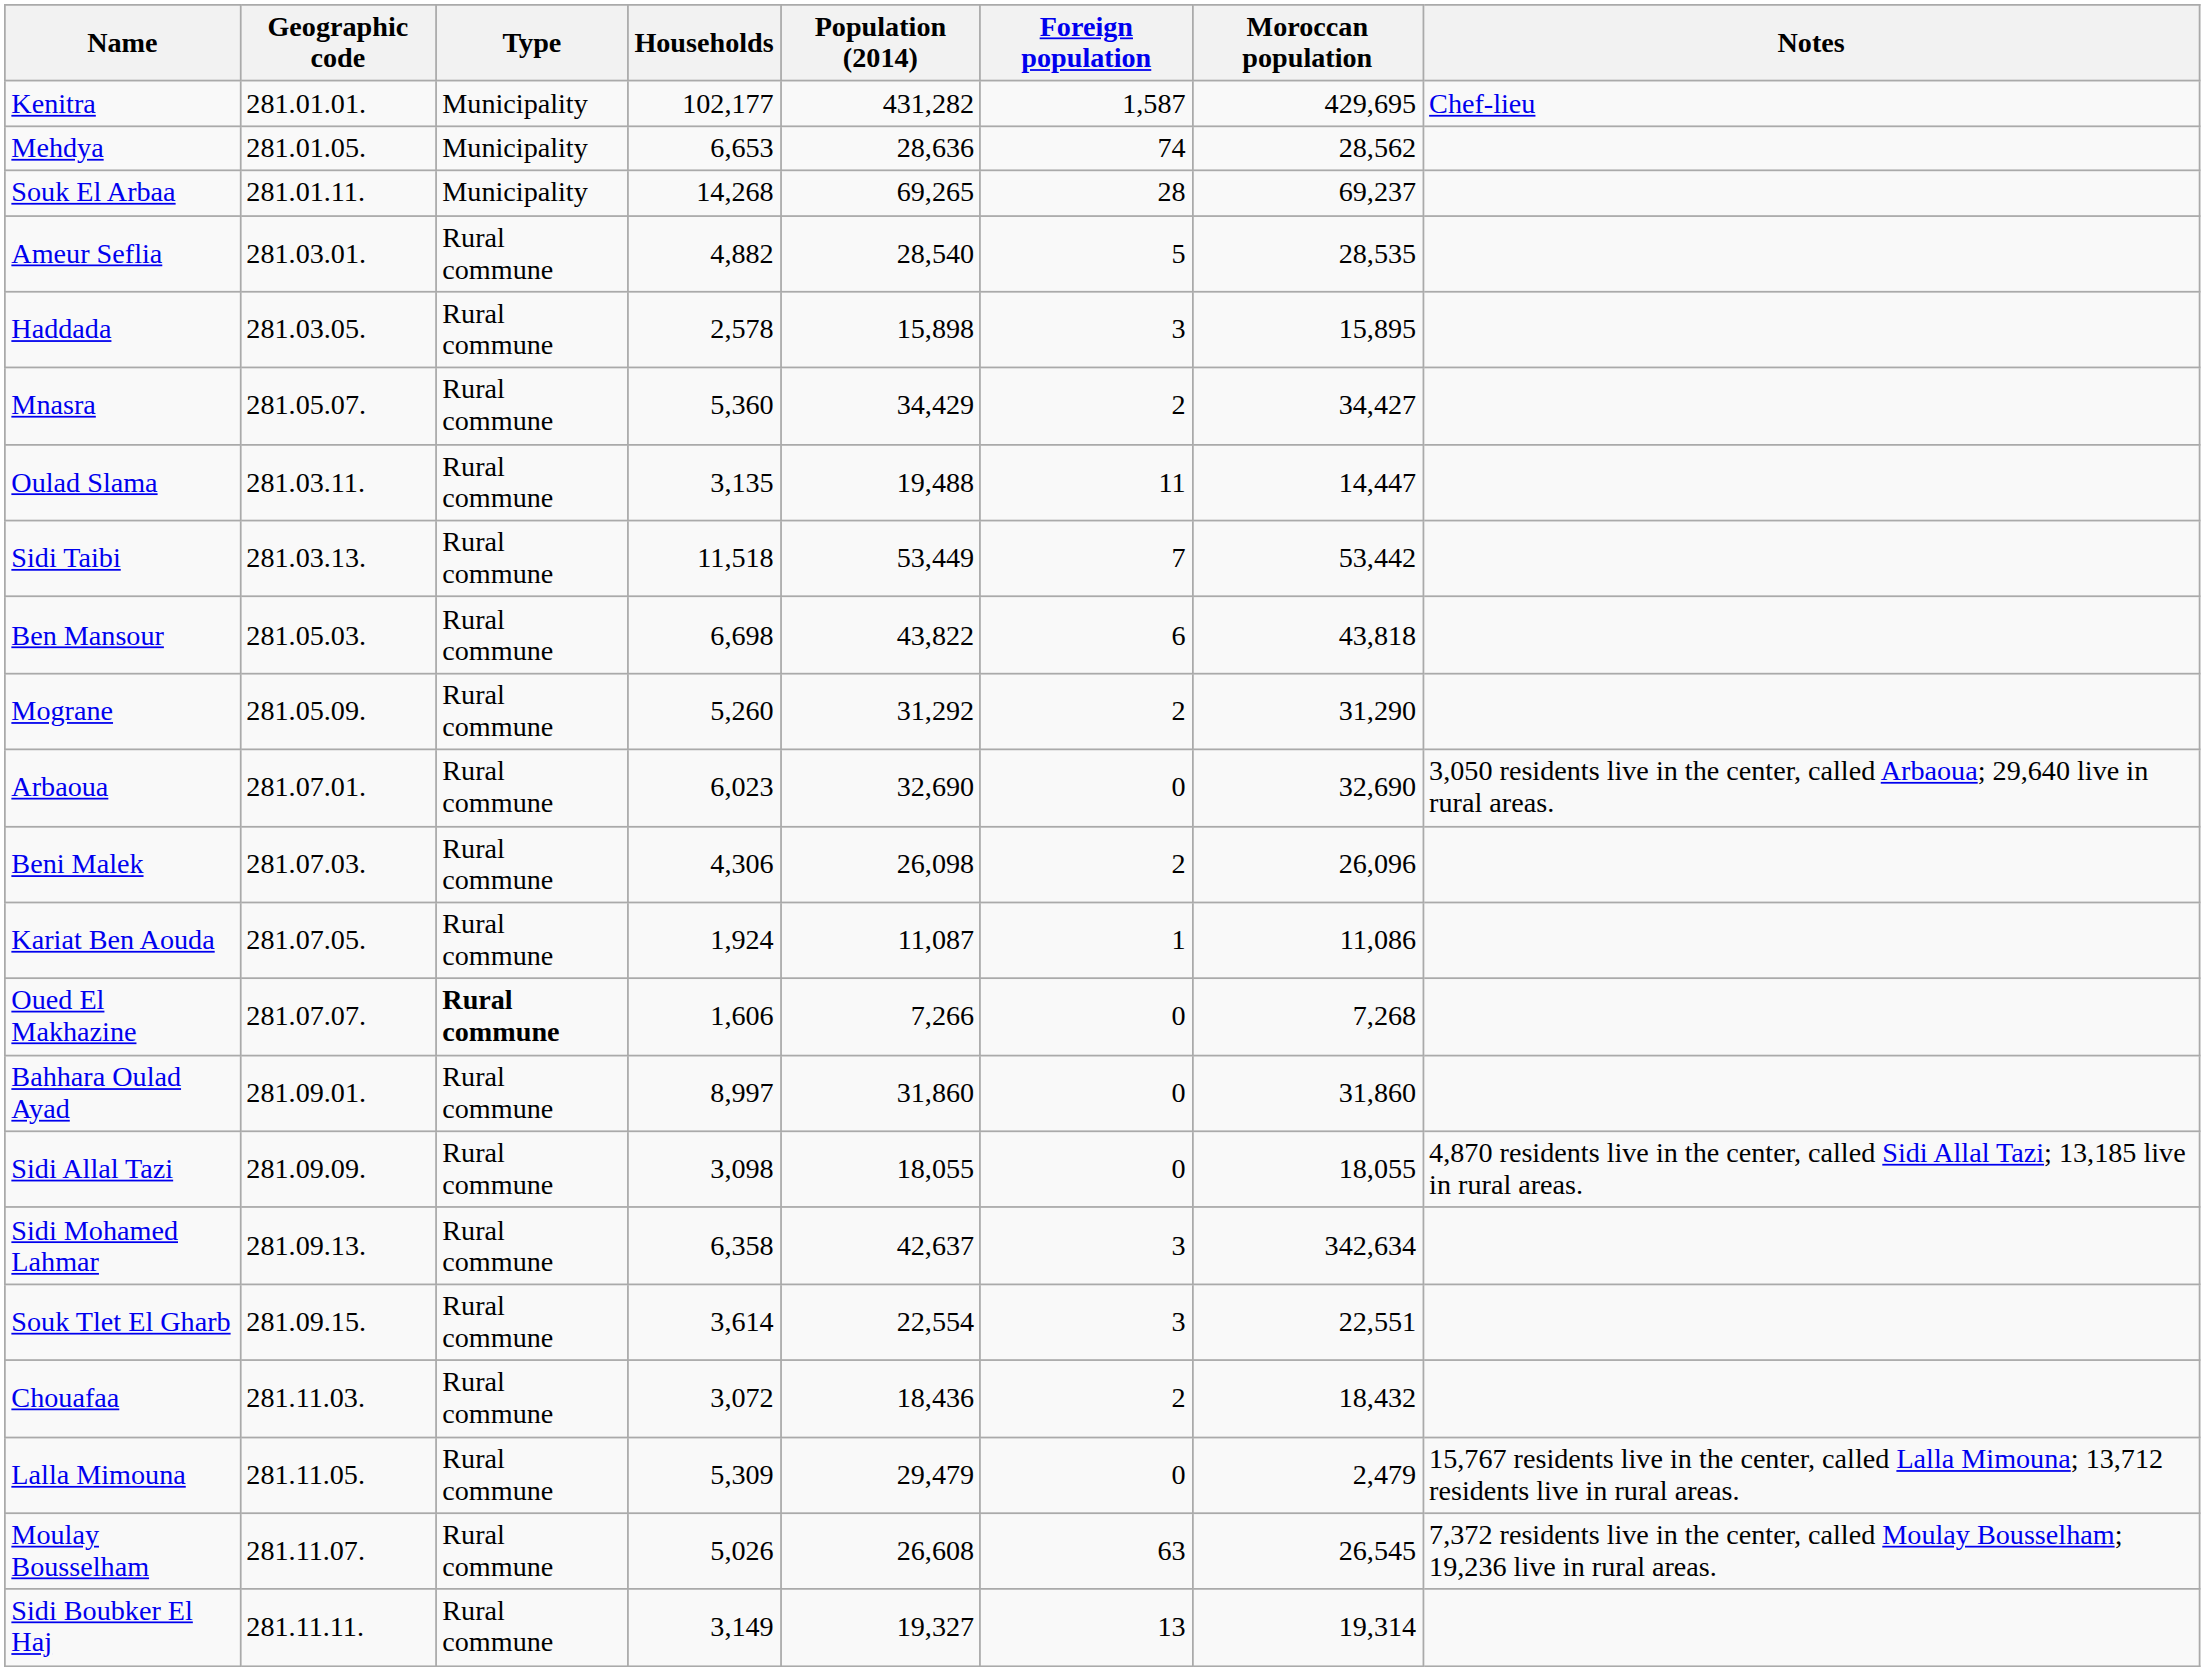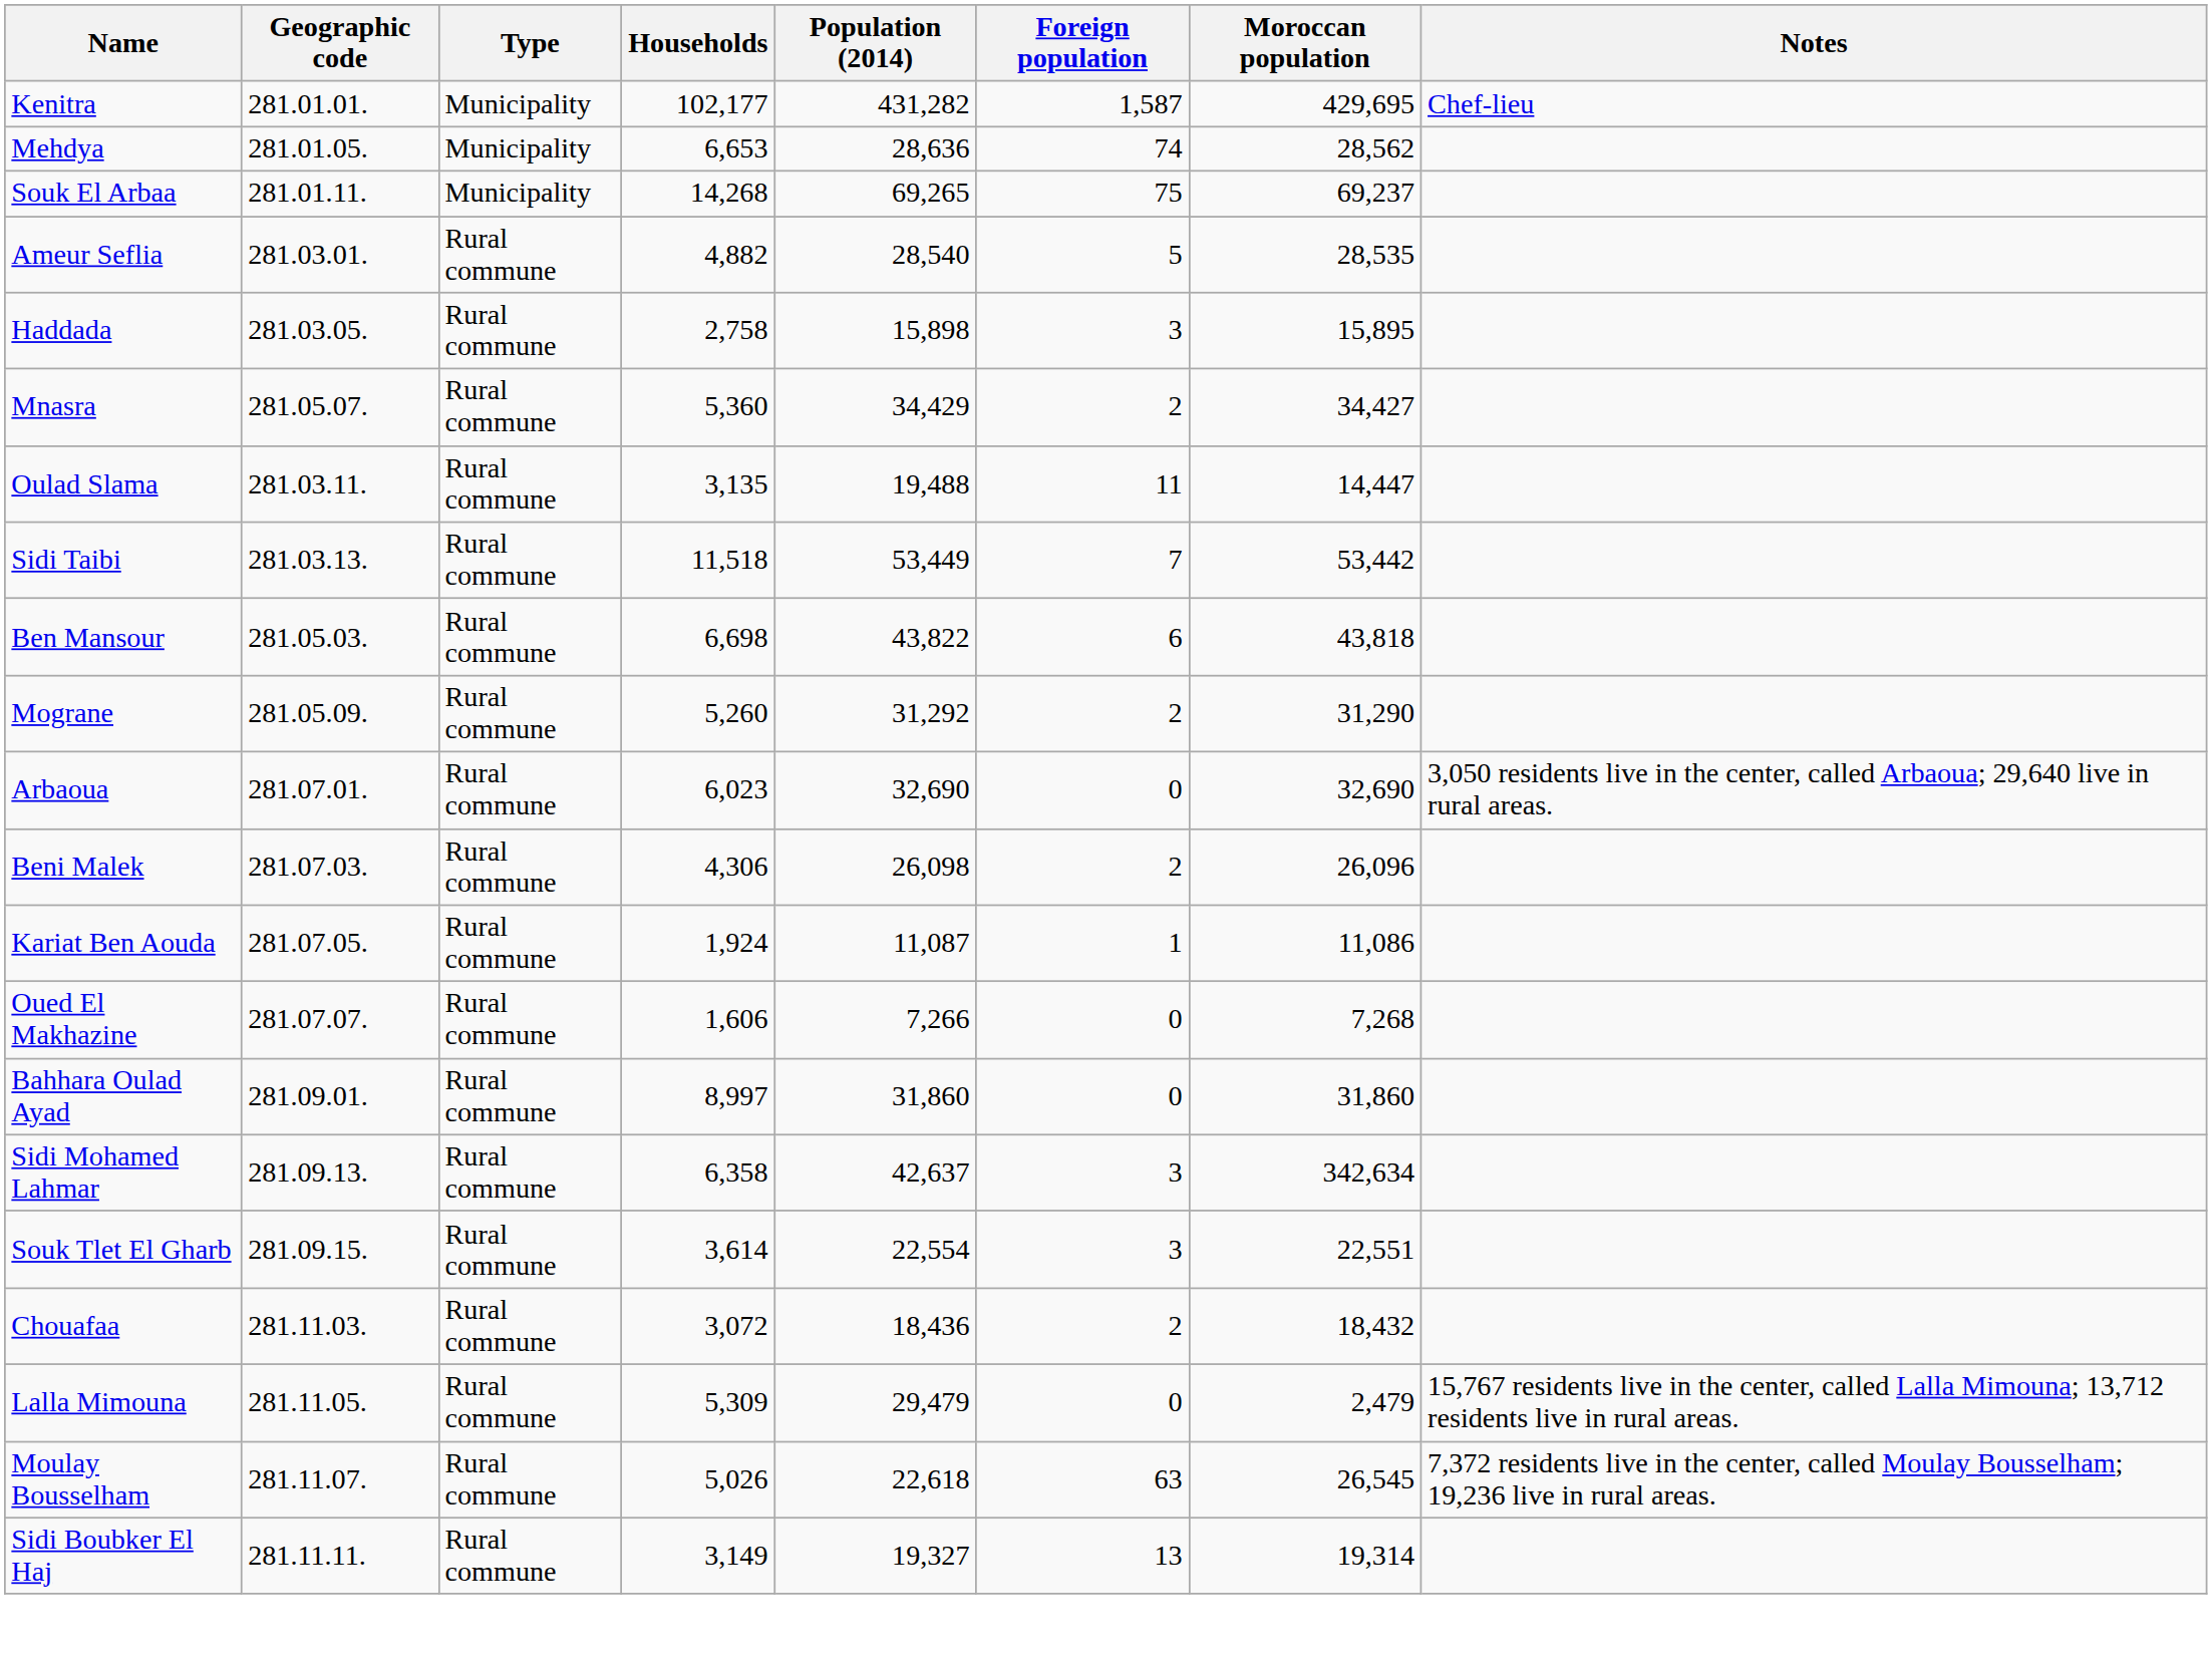 <table class="wikitable sortable">
 <tr>
 <th>Name</th>
 <th>Geographic code</th>
 <th>Type</th>
 <th>Households</th>
 <th>Population (2014)</th>
 <th><a href='#'>Foreign population</a></th>
 <th>Moroccan population</th>
 <th>Notes</th>
 </tr>
 <tr>
 <td><a href='#'>Kenitra</a></td>
 <td>281.01.01.</td>
 <td>Municipality</td>
 <td align=right>102,177</td>
 <td align=right>431,282</td>
 <td align=right>1,587</td>
 <td align=right>429,695</td>
 <td><a href='#'>Chef-lieu</a></td>
 </tr>
 <tr>
 <td><a href='#'>Mehdya</a></td>
 <td>281.01.05.</td>
 <td>Municipality</td>
 <td align=right>6,653</td>
 <td align=right>28,636</td>
 <td align=right>74</td>
 <td align=right>28,562</td>
 <td></td>
 </tr>
 <tr>
 <td><a href='#'>Souk El Arbaa</a></td>
 <td>281.01.11.</td>
 <td>Municipality</td>
 <td align=right>14,268</td>
 <td align=right>69,265</td>
-<td align=right>28</td>
+<td align=right>75</td>
 <td align=right>69,237</td>
 <td></td>
 </tr>
 <tr>
 <td><a href='#'>Ameur Seflia</a></td>
 <td>281.03.01.</td>
 <td>Rural commune</td>
 <td align=right>4,882</td>
 <td align=right>28,540</td>
 <td align=right>5</td>
 <td align=right>28,535</td>
 <td></td>
 </tr>
 <tr>
 <td><a href='#'>Haddada</a></td>
 <td>281.03.05.</td>
 <td>Rural commune</td>
-<td align=right>2,578</td>
+<td align=right>2,758</td>
 <td align=right>15,898</td>
 <td align=right>3</td>
 <td align=right>15,895</td>
 <td></td>
 </tr>
 <tr>
 <td><a href='#'>Mnasra</a></td>
 <td>281.05.07.</td>
 <td>Rural commune</td>
 <td align=right>5,360</td>
 <td align=right>34,429</td>
 <td align=right>2</td>
 <td align=right>34,427</td>
 <td></td>
 </tr>
 <tr>
 <td><a href='#'>Oulad Slama</a></td>
 <td>281.03.11.</td>
 <td>Rural commune</td>
 <td align=right>3,135</td>
 <td align=right>19,488</td>
 <td align=right>11</td>
 <td align=right>14,447</td>
 <td></td>
 </tr>
 <tr>
 <td><a href='#'>Sidi Taibi</a></td>
 <td>281.03.13.</td>
 <td>Rural commune</td>
 <td align=right>11,518</td>
 <td align=right>53,449</td>
 <td align=right>7</td>
 <td align=right>53,442</td>
 <td></td>
 </tr>
 <tr>
 <td><a href='#'>Ben Mansour</a></td>
 <td>281.05.03.</td>
 <td>Rural commune</td>
 <td align=right>6,698</td>
 <td align=right>43,822</td>
 <td align=right>6</td>
 <td align=right>43,818</td>
 <td></td>
 </tr>
 <tr>
 <td><a href='#'>Mograne</a></td>
 <td>281.05.09.</td>
 <td>Rural commune</td>
 <td align=right>5,260</td>
 <td align=right>31,292</td>
 <td align=right>2</td>
 <td align=right>31,290</td>
 <td></td>
 </tr>
 <tr>
 <td><a href='#'>Arbaoua</a></td>
 <td>281.07.01.</td>
 <td>Rural commune</td>
 <td align=right>6,023</td>
 <td align=right>32,690</td>
 <td align=right>0</td>
 <td align=right>32,690</td>
 <td>3,050 residents live in the center, called <a href='#'>Arbaoua</a>; 29,640 live in rural areas.</td>
 </tr>
 <tr>
 <td><a href='#'>Beni Malek</a></td>
 <td>281.07.03.</td>
 <td>Rural commune</td>
 <td align=right>4,306</td>
 <td align=right>26,098</td>
 <td align=right>2</td>
 <td align=right>26,096</td>
 <td></td>
 </tr>
 <tr>
 <td><a href='#'>Kariat Ben Aouda</a></td>
 <td>281.07.05.</td>
 <td>Rural commune</td>
 <td align=right>1,924</td>
 <td align=right>11,087</td>
 <td align=right>1</td>
 <td align=right>11,086</td>
 <td></td>
 </tr>
 <tr>
 <td><a href='#'>Oued El Makhazine</a></td>
 <td>281.07.07.</td>
-<td><strong>Rural commune</strong></td>
+<td>Rural commune</td>
 <td align=right>1,606</td>
 <td align=right>7,266</td>
 <td align=right>0</td>
 <td align=right>7,268</td>
 <td></td>
 </tr>
 <tr>
 <td><a href='#'>Bahhara Oulad Ayad</a></td>
 <td>281.09.01.</td>
 <td>Rural commune</td>
 <td align=right>8,997</td>
 <td align=right>31,860</td>
 <td align=right>0</td>
 <td align=right>31,860</td>
 <td></td>
-</tr>
-<tr>
-<td><a href='#'>Sidi Allal Tazi</a></td>
-<td>281.09.09.</td>
-<td>Rural commune</td>
-<td align=right>3,098</td>
-<td align=right>18,055</td>
-<td align=right>0</td>
-<td align=right>18,055</td>
-<td>4,870 residents live in the center, called <a href='#'>Sidi Allal Tazi</a>; 13,185 live in rural areas.</td>
 </tr>
 <tr>
 <td><a href='#'>Sidi Mohamed Lahmar</a></td>
 <td>281.09.13.</td>
 <td>Rural commune</td>
 <td align=right>6,358</td>
 <td align=right>42,637</td>
 <td align=right>3</td>
 <td align=right>342,634</td>
 <td></td>
 </tr>
 <tr>
 <td><a href='#'>Souk Tlet El Gharb</a></td>
 <td>281.09.15.</td>
 <td>Rural commune</td>
 <td align=right>3,614</td>
 <td align=right>22,554</td>
 <td align=right>3</td>
 <td align=right>22,551</td>
 <td></td>
 </tr>
 <tr>
 <td><a href='#'>Chouafaa</a></td>
 <td>281.11.03.</td>
 <td>Rural commune</td>
 <td align=right>3,072</td>
 <td align=right>18,436</td>
 <td align=right>2</td>
 <td align=right>18,432</td>
 <td></td>
 </tr>
 <tr>
 <td><a href='#'>Lalla Mimouna</a></td>
 <td>281.11.05.</td>
 <td>Rural commune</td>
 <td align=right>5,309</td>
 <td align=right>29,479</td>
 <td align=right>0</td>
 <td align=right>2,479</td>
 <td>15,767 residents live in the center, called <a href='#'>Lalla Mimouna</a>; 13,712 residents live in rural areas.</td>
 </tr>
 <tr>
 <td><a href='#'>Moulay Bousselham</a></td>
 <td>281.11.07.</td>
 <td>Rural commune</td>
 <td align=right>5,026</td>
-<td align=right>26,608</td>
+<td align=right>22,618</td>
 <td align=right>63</td>
 <td align=right>26,545</td>
 <td>7,372 residents live in the center, called <a href='#'>Moulay Bousselham</a>; 19,236 live in rural areas.</td>
 </tr>
 <tr>
 <td><a href='#'>Sidi Boubker El Haj</a></td>
 <td>281.11.11.</td>
 <td>Rural commune</td>
 <td align=right>3,149</td>
 <td align=right>19,327</td>
 <td align=right>13</td>
 <td align=right>19,314</td>
 <td></td>
 </tr>
 </table>
